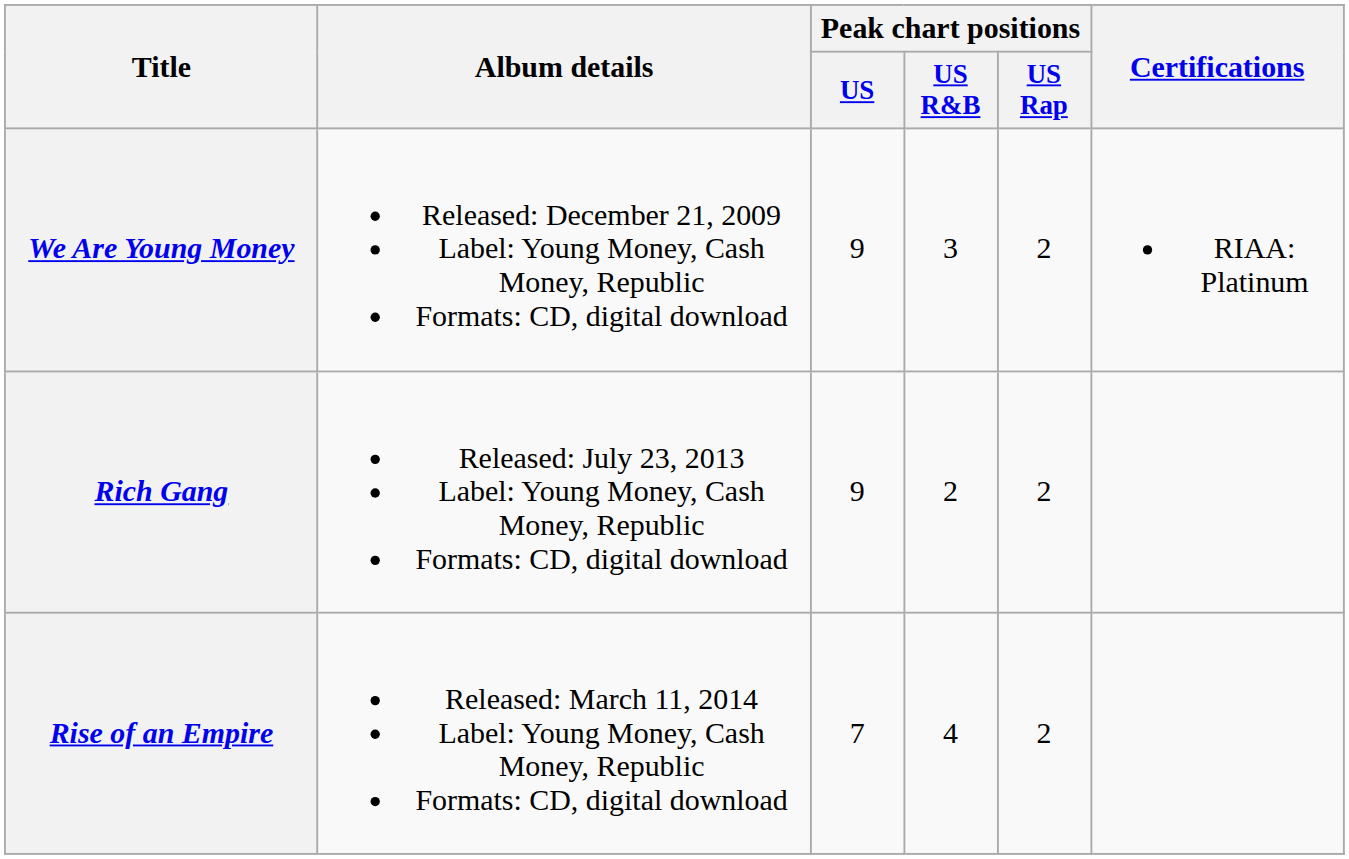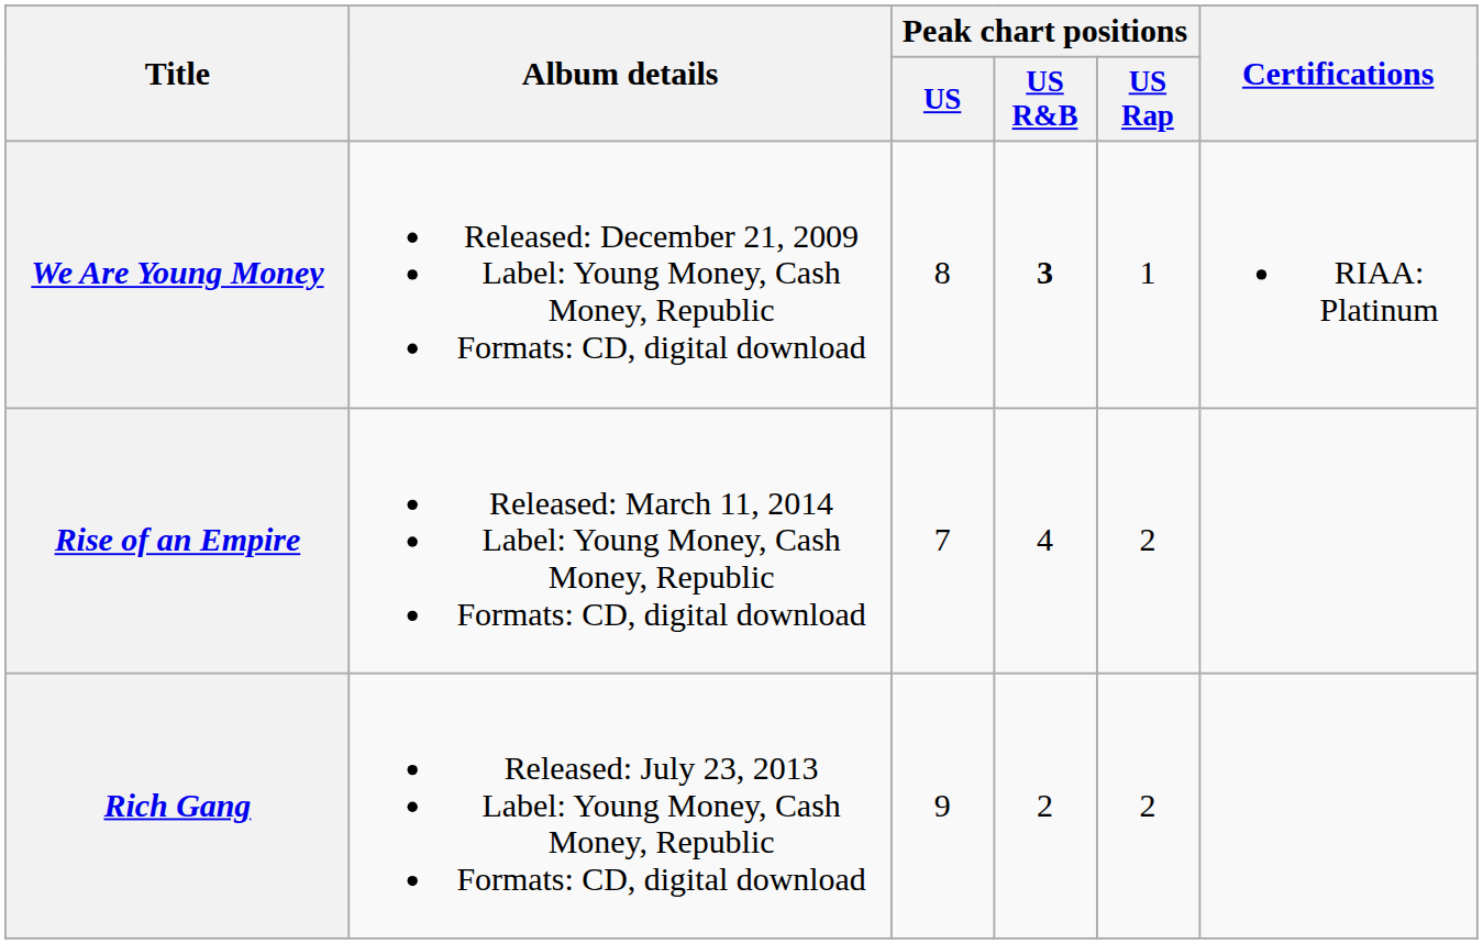 <table class="wikitable plainrowheaders" style="text-align:center;">
 <tr>
 <th scope="col" rowspan="2" style="width:10em;">Title</th>
 <th scope="col" rowspan="2" style="width:16em;">Album details</th>
 <th scope="col" colspan="3">Peak chart positions</th>
 <th scope="col" rowspan="2" style="width:8em;"><a href='#'>Certifications</a></th>
 </tr>
 <tr>
 <th scope="col" style="width:3em;font-size:90%;"><a href='#'>US</a><br></th>
 <th scope="col" style="width:3em;font-size:90%;"><a href='#'>US<br>R&B</a><br></th>
 <th scope="col" style="width:3em;font-size:90%;"><a href='#'>US<br>Rap</a><br></th>
 </tr>
 <tr>
 <th scope="row"><em><a href='#'>We Are Young Money</a></em></th>
 <td><br><ul><li>Released: December 21, 2009</li><li>Label: Young Money, Cash Money, Republic</li><li>Formats: CD, digital download</li></ul></td>
-<td>9</td>
-<td>3</td>
+<td>8</td>
+<td><strong>3</strong></td>
+<td>1</td>
+<td><br><ul><li>RIAA: Platinum</li></ul></td>
+</tr>
+<tr>
+<th scope="row"><em><a href='#'>Rise of an Empire</a></em></th>
+<td><br><ul><li>Released: March 11, 2014</li><li>Label: Young Money, Cash Money, Republic</li><li>Formats: CD, digital download</li></ul></td>
+<td>7</td>
+<td>4</td>
 <td>2</td>
-<td><br><ul><li>RIAA: Platinum</li></ul></td>
+<td></td>
 </tr>
 <tr>
 <th scope="row"><em><a href='#'>Rich Gang</a></em><br></th>
 <td><br><ul><li>Released: July 23, 2013</li><li>Label: Young Money, Cash Money, Republic</li><li>Formats: CD, digital download</li></ul></td>
 <td>9</td>
 <td>2</td>
 <td>2</td>
 <td></td>
 </tr>
-<tr>
-<th scope="row"><em><a href='#'>Rise of an Empire</a></em></th>
-<td><br><ul><li>Released: March 11, 2014</li><li>Label: Young Money, Cash Money, Republic</li><li>Formats: CD, digital download</li></ul></td>
-<td>7</td>
-<td>4</td>
-<td>2</td>
-<td></td>
-</tr>
 </table>
